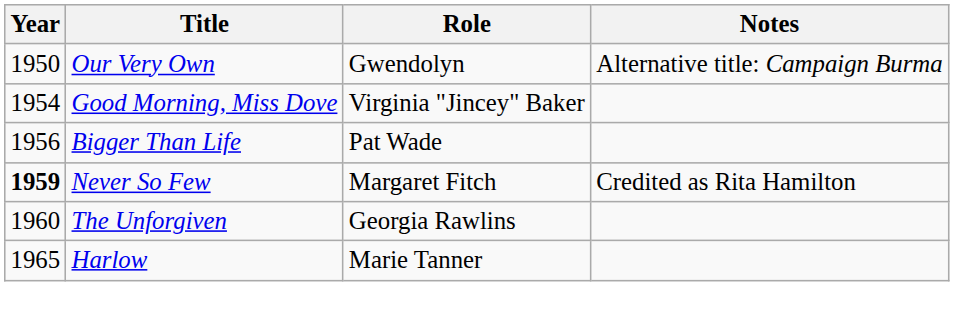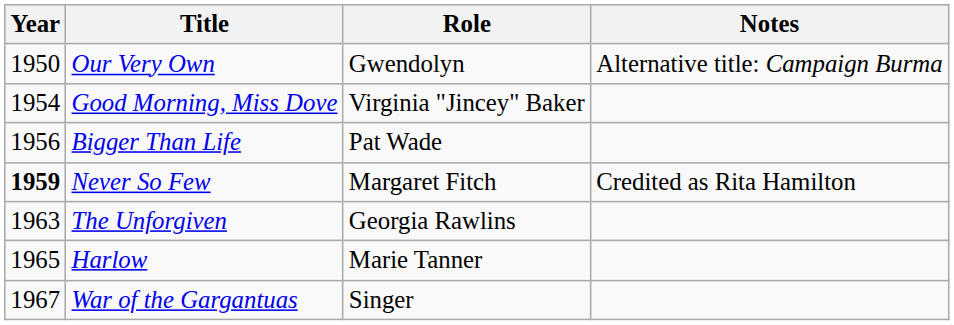 <table class="wikitable sortable">
 <tr>
 <th>Year</th>
 <th>Title</th>
 <th>Role</th>
 <th class="unsortable">Notes</th>
 </tr>
 <tr>
 <td>1950</td>
 <td><em><a href='#'>Our Very Own</a></em></td>
 <td>Gwendolyn</td>
 <td>Alternative title: <em>Campaign Burma</em></td>
 </tr>
 <tr>
 <td>1954</td>
 <td><em><a href='#'>Good Morning, Miss Dove</a></em></td>
 <td>Virginia "Jincey" Baker</td>
 <td></td>
 </tr>
 <tr>
 <td>1956</td>
 <td><em><a href='#'>Bigger Than Life</a></em></td>
 <td>Pat Wade</td>
 <td></td>
 </tr>
 <tr>
 <td><strong>1959</strong></td>
 <td><em><a href='#'>Never So Few</a></em></td>
 <td>Margaret Fitch</td>
 <td>Credited as Rita Hamilton</td>
 </tr>
 <tr>
-<td>1960</td>
+<td>1963</td>
 <td><em><a href='#'>The Unforgiven</a></em></td>
 <td>Georgia Rawlins</td>
 <td></td>
 </tr>
 <tr>
 <td>1965</td>
 <td><em><a href='#'>Harlow</a></em></td>
 <td>Marie Tanner</td>
 <td></td>
 </tr>
+<tr>
+<td>1967</td>
+<td><em><a href='#'>War of the Gargantuas</a></em></td>
+<td>Singer</td>
+<td></td>
+</tr>
 </table>
